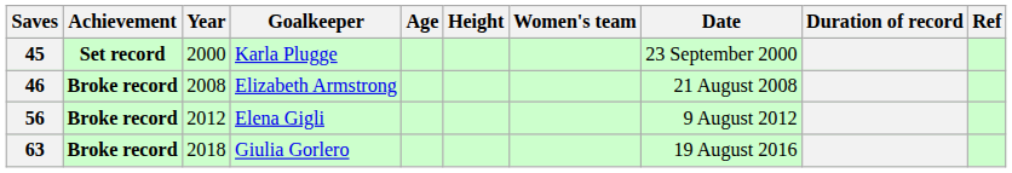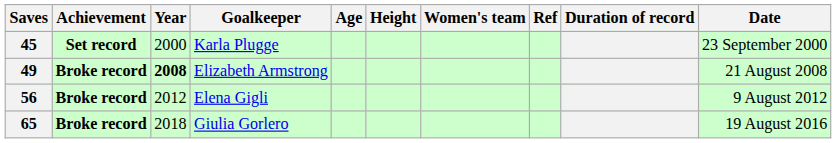 <table class="wikitable" style="text-align: center; font-size: 90%; margin-left: 1em;">
 <tr>
 <th>Saves</th>
 <th>Achievement</th>
 <th>Year</th>
 <th>Goalkeeper</th>
 <th>Age</th>
 <th>Height</th>
 <th>Women's team</th>
+<th>Ref</th>
+<th>Duration of record</th>
 <th>Date</th>
-<th>Duration of record</th>
-<th>Ref</th>
 </tr>
 <tr style="background-color: #ccffcc;">
 <td style="background-color: #f2f2f2;"><strong>45</strong></td>
 <td><strong>Set record</strong></td>
 <td>2000</td>
 <td style="text-align: left;" data-sort-value="Plugge, Karla"><a href='#'>Karla Plugge</a></td>
 <td></td>
 <td></td>
 <td style="text-align: left;"></td>
+<td></td>
+<td style="background-color: #f2f2f2; text-align: left;"></td>
 <td style="text-align: right;">23 September 2000</td>
-<td style="background-color: #f2f2f2; text-align: left;"></td>
-<td></td>
 </tr>
 <tr style="background-color: #ccffcc;">
-<td style="background-color: #f2f2f2;"><strong>46</strong></td>
+<td style="background-color: #f2f2f2;"><strong>49</strong></td>
 <td><strong>Broke record</strong></td>
-<td>2008</td>
+<td><strong>2008</strong></td>
 <td style="text-align: left;" data-sort-value="Armstrong, Elizabeth"><a href='#'>Elizabeth Armstrong</a></td>
 <td></td>
 <td></td>
 <td style="text-align: left;"></td>
+<td></td>
+<td style="background-color: #f2f2f2; text-align: left;"></td>
 <td style="text-align: right;">21 August 2008</td>
-<td style="background-color: #f2f2f2; text-align: left;"></td>
-<td></td>
 </tr>
 <tr style="background-color: #ccffcc;">
 <td style="background-color: #f2f2f2;"><strong>56</strong></td>
 <td><strong>Broke record</strong></td>
 <td>2012</td>
 <td style="text-align: left;" data-sort-value="Gigli, Elena"><a href='#'>Elena Gigli</a></td>
 <td></td>
 <td></td>
 <td style="text-align: left;"></td>
+<td></td>
+<td style="background-color: #f2f2f2; text-align: left;"></td>
 <td style="text-align: right;">9 August 2012</td>
-<td style="background-color: #f2f2f2; text-align: left;"></td>
-<td></td>
 </tr>
 <tr style="background-color: #ccffcc;">
-<td style="background-color: #f2f2f2;"><strong>63</strong></td>
+<td style="background-color: #f2f2f2;"><strong>65</strong></td>
 <td><strong>Broke record</strong></td>
 <td>2018</td>
 <td style="text-align: left;" data-sort-value="Gorlero, Giulia"><a href='#'>Giulia Gorlero</a></td>
 <td></td>
 <td></td>
 <td style="text-align: left;"></td>
+<td></td>
+<td style="background-color: #f2f2f2; text-align: left;"></td>
 <td style="text-align: right;">19 August 2016</td>
-<td style="background-color: #f2f2f2; text-align: left;"></td>
-<td></td>
 </tr>
 </table>
